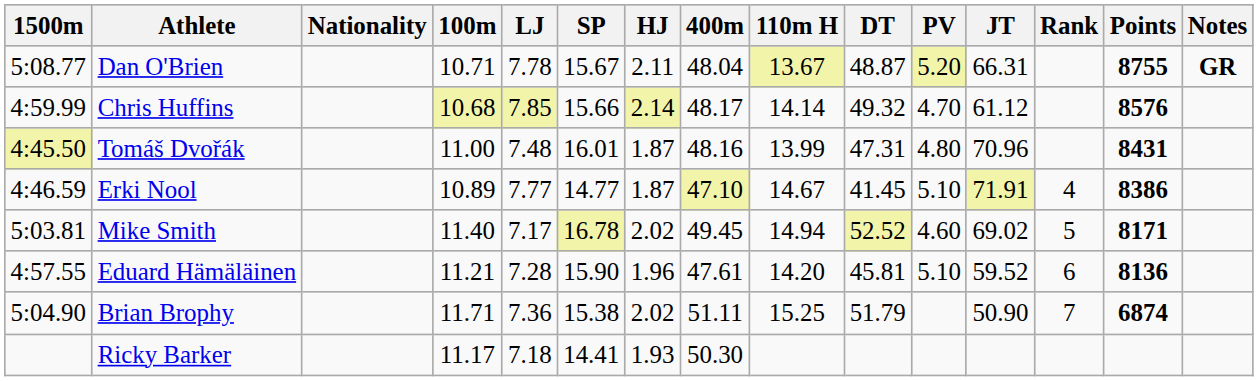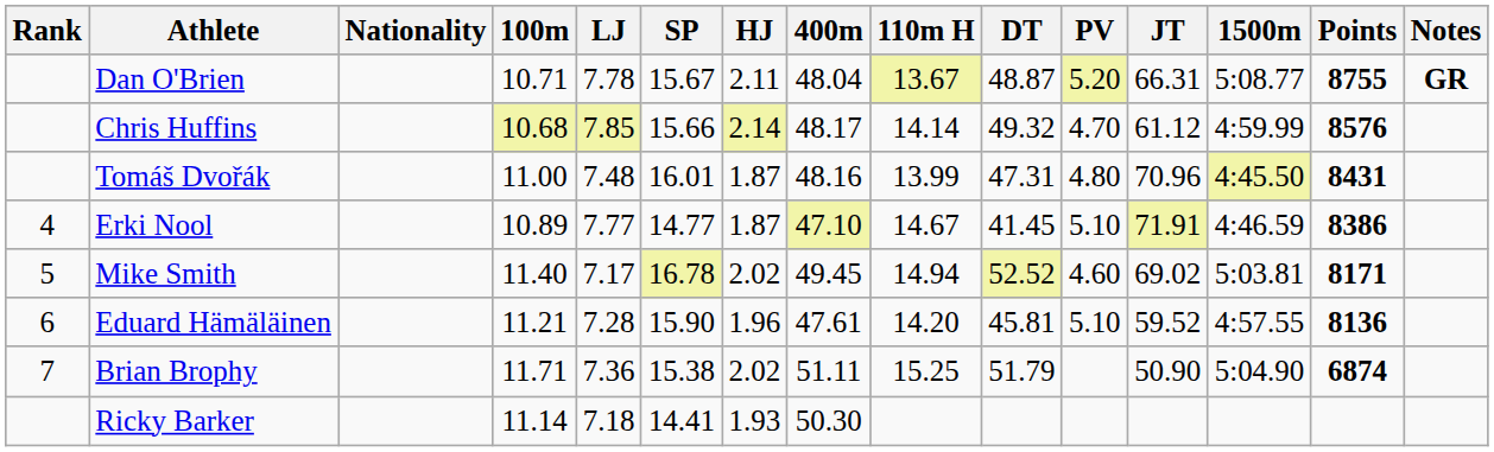 <table class="wikitable sortable" style=" text-align:center;font-size:95%">
 <tr>
-<th>1500m</th>
+<th>Rank</th>
 <th>Athlete</th>
 <th>Nationality</th>
 <th>100m</th>
 <th>LJ</th>
 <th>SP</th>
 <th>HJ</th>
 <th>400m</th>
 <th>110m H</th>
 <th>DT</th>
 <th>PV</th>
 <th>JT</th>
-<th>Rank</th>
+<th>1500m</th>
 <th>Points</th>
 <th>Notes</th>
 </tr>
 <tr>
-<td>5:08.77</td>
+<td></td>
 <td align=left><a href='#'>Dan O'Brien</a></td>
 <td align=left></td>
 <td>10.71</td>
 <td>7.78</td>
 <td>15.67</td>
 <td>2.11</td>
 <td>48.04</td>
 <td bgcolor=#F2F5A9>13.67</td>
 <td>48.87</td>
 <td bgcolor=#F2F5A9>5.20</td>
 <td>66.31</td>
-<td></td>
+<td>5:08.77</td>
 <td><strong>8755</strong></td>
 <td><strong>GR</strong></td>
 </tr>
 <tr>
-<td>4:59.99</td>
+<td></td>
 <td align=left><a href='#'>Chris Huffins</a></td>
 <td align=left></td>
 <td bgcolor=#F2F5A9>10.68</td>
 <td bgcolor=#F2F5A9>7.85</td>
 <td>15.66</td>
 <td bgcolor=#F2F5A9>2.14</td>
 <td>48.17</td>
 <td>14.14</td>
 <td>49.32</td>
 <td>4.70</td>
 <td>61.12</td>
-<td></td>
+<td>4:59.99</td>
 <td><strong>8576</strong></td>
 <td></td>
 </tr>
 <tr>
-<td bgcolor=#F2F5A9>4:45.50</td>
+<td></td>
 <td align=left><a href='#'>Tomáš Dvořák</a></td>
 <td align=left></td>
 <td>11.00</td>
 <td>7.48</td>
 <td>16.01</td>
 <td>1.87</td>
 <td>48.16</td>
 <td>13.99</td>
 <td>47.31</td>
 <td>4.80</td>
 <td>70.96</td>
-<td></td>
+<td bgcolor=#F2F5A9>4:45.50</td>
 <td><strong>8431</strong></td>
 <td></td>
 </tr>
 <tr>
-<td>4:46.59</td>
+<td>4</td>
 <td align=left><a href='#'>Erki Nool</a></td>
 <td align=left></td>
 <td>10.89</td>
 <td>7.77</td>
 <td>14.77</td>
 <td>1.87</td>
 <td bgcolor=#F2F5A9>47.10</td>
 <td>14.67</td>
 <td>41.45</td>
 <td>5.10</td>
 <td bgcolor=#F2F5A9>71.91</td>
-<td>4</td>
+<td>4:46.59</td>
 <td><strong>8386</strong></td>
 <td></td>
 </tr>
 <tr>
-<td>5:03.81</td>
+<td>5</td>
 <td align=left><a href='#'>Mike Smith</a></td>
 <td align=left></td>
 <td>11.40</td>
 <td>7.17</td>
 <td bgcolor=#F2F5A9>16.78</td>
 <td>2.02</td>
 <td>49.45</td>
 <td>14.94</td>
 <td bgcolor=#F2F5A9>52.52</td>
 <td>4.60</td>
 <td>69.02</td>
-<td>5</td>
+<td>5:03.81</td>
 <td><strong>8171</strong></td>
 <td></td>
 </tr>
 <tr>
-<td>4:57.55</td>
+<td>6</td>
 <td align=left><a href='#'>Eduard Hämäläinen</a></td>
 <td align=left></td>
 <td>11.21</td>
 <td>7.28</td>
 <td>15.90</td>
 <td>1.96</td>
 <td>47.61</td>
 <td>14.20</td>
 <td>45.81</td>
 <td>5.10</td>
 <td>59.52</td>
-<td>6</td>
+<td>4:57.55</td>
 <td><strong>8136</strong></td>
 <td></td>
 </tr>
 <tr>
-<td>5:04.90</td>
+<td>7</td>
 <td align=left><a href='#'>Brian Brophy</a></td>
 <td align=left></td>
 <td>11.71</td>
 <td>7.36</td>
 <td>15.38</td>
 <td>2.02</td>
 <td>51.11</td>
 <td>15.25</td>
 <td>51.79</td>
 <td></td>
 <td>50.90</td>
-<td>7</td>
+<td>5:04.90</td>
 <td><strong>6874</strong></td>
 <td></td>
 </tr>
 <tr>
 <td></td>
 <td align=left><a href='#'>Ricky Barker</a></td>
 <td align=left></td>
-<td>11.17</td>
+<td>11.14</td>
 <td>7.18</td>
 <td>14.41</td>
 <td>1.93</td>
 <td>50.30</td>
 <td></td>
 <td></td>
 <td></td>
 <td></td>
 <td></td>
 <td><strong></strong></td>
 <td></td>
 </tr>
 </table>
